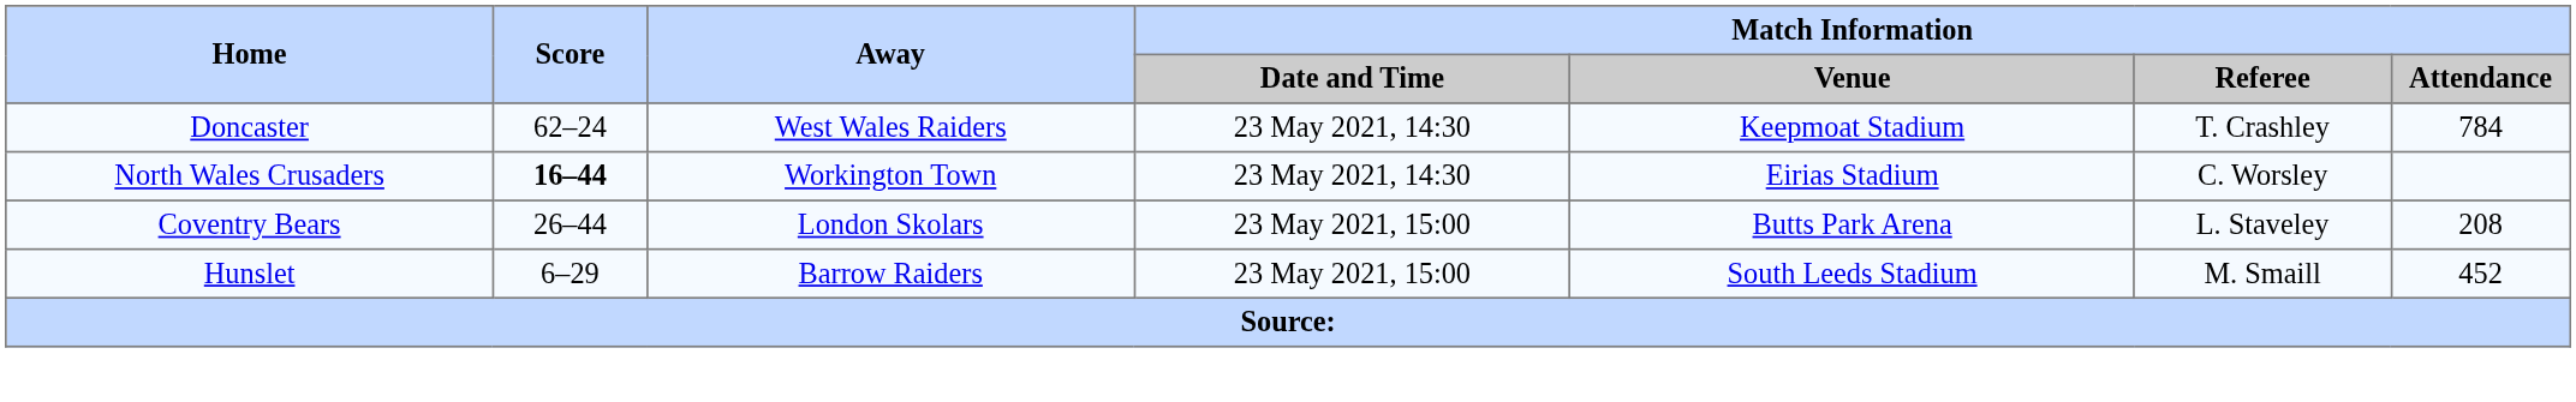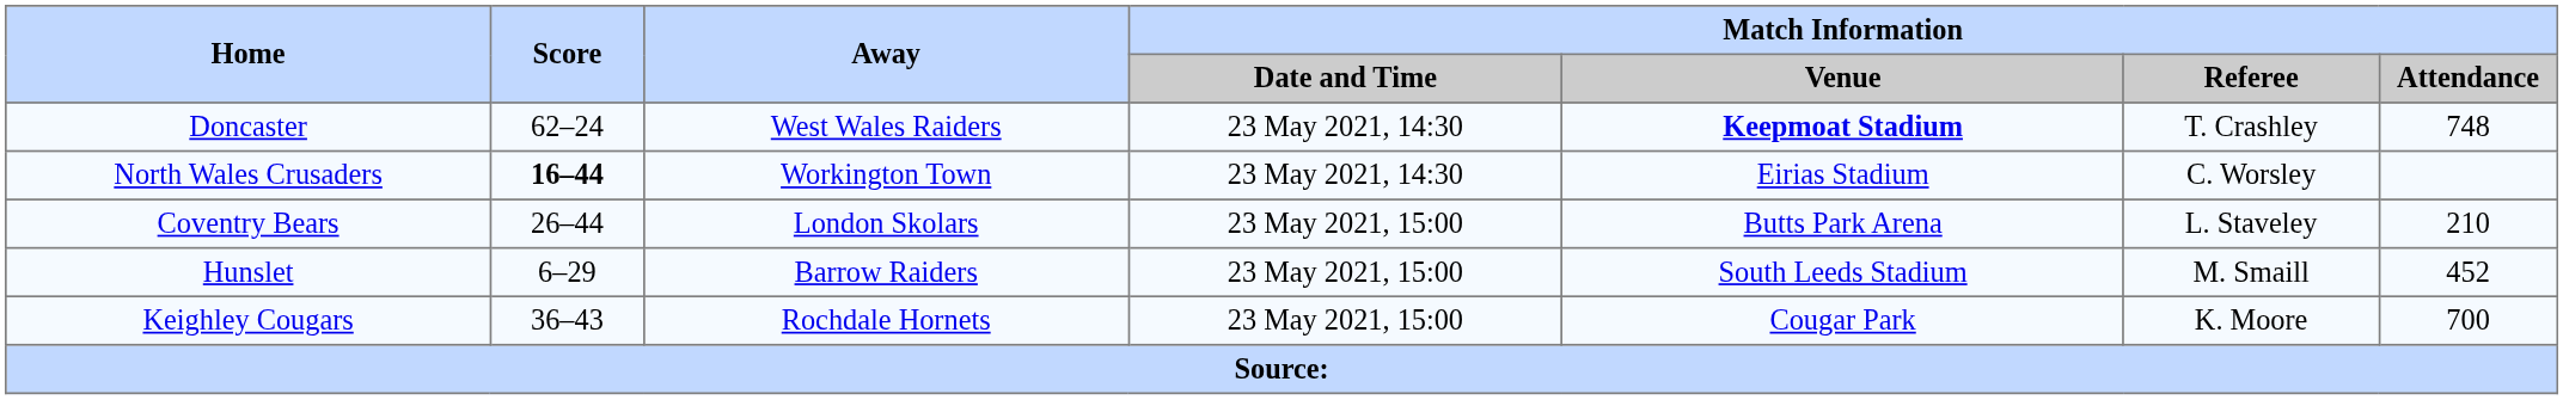 <table border=1 style="border-collapse:collapse; font-size:90%; text-align:center;" cellpadding=3 cellspacing=0 width=100%>
 <tr style="background:#C1D8ff;">
 <th scope="col" rowspan=2 width=19%>Home</th>
 <th scope="col" rowspan=2 width=6%>Score</th>
 <th scope="col" rowspan=2 width=19%>Away</th>
 <th colspan=4>Match Information</th>
 </tr>
 <tr style="background:#CCCCCC;">
 <th scope="col" width=17%>Date and Time</th>
 <th scope="col" width=22%>Venue</th>
 <th scope="col" width=10%>Referee</th>
 <th scope="col" width=7%>Attendance</th>
 </tr>
 <tr style="background:#F5FAFF;">
 <td> <a href='#'>Doncaster</a></td>
 <td>62–24</td>
 <td> <a href='#'>West Wales Raiders</a></td>
 <td>23 May 2021, 14:30</td>
-<td><a href='#'>Keepmoat Stadium</a></td>
+<td><strong><a href='#'>Keepmoat Stadium</a></strong></td>
 <td>T. Crashley</td>
-<td>784</td>
+<td>748</td>
 </tr>
 <tr style="background:#F5FAFF;">
 <td> <a href='#'>North Wales Crusaders</a></td>
 <td><strong>16–44</strong></td>
 <td> <a href='#'>Workington Town</a></td>
 <td>23 May 2021, 14:30</td>
 <td><a href='#'>Eirias Stadium</a></td>
 <td>C. Worsley</td>
 <td></td>
 </tr>
 <tr style="background:#F5FAFF;">
 <td> <a href='#'>Coventry Bears</a></td>
 <td>26–44</td>
 <td> <a href='#'>London Skolars</a></td>
 <td>23 May 2021, 15:00</td>
 <td><a href='#'>Butts Park Arena</a></td>
 <td>L. Staveley</td>
-<td>208</td>
+<td>210</td>
 </tr>
 <tr style="background:#F5FAFF;">
 <td> <a href='#'>Hunslet</a></td>
 <td>6–29</td>
 <td> <a href='#'>Barrow Raiders</a></td>
 <td>23 May 2021, 15:00</td>
 <td><a href='#'>South Leeds Stadium</a></td>
 <td>M. Smaill</td>
 <td>452</td>
 </tr>
+<tr style="background:#F5FAFF;">
+<td> <a href='#'>Keighley Cougars</a></td>
+<td>36–43</td>
+<td> <a href='#'>Rochdale Hornets</a></td>
+<td>23 May 2021, 15:00</td>
+<td><a href='#'>Cougar Park</a></td>
+<td>K. Moore</td>
+<td>700</td>
+</tr>
 <tr style="background:#c1d8ff;">
 <th colspan=7>Source:</th>
 </tr>
 </table>
